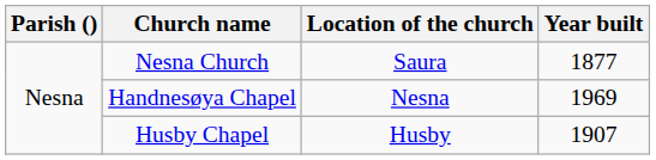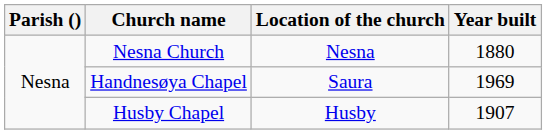 <table class="wikitable" style="text-align:center">
 <tr>
 <th>Parish ()</th>
 <th>Church name</th>
 <th>Location of the church</th>
 <th>Year built</th>
 </tr>
 <tr>
 <td rowspan="3">Nesna</td>
 <td><a href='#'>Nesna Church</a></td>
-<td><a href='#'>Saura</a></td>
-<td>1877</td>
+<td><a href='#'>Nesna</a></td>
+<td>1880</td>
 </tr>
 <tr>
 <td><a href='#'>Handnesøya Chapel</a></td>
-<td><a href='#'>Nesna</a></td>
+<td><a href='#'>Saura</a></td>
 <td>1969</td>
 </tr>
 <tr>
 <td><a href='#'>Husby Chapel</a></td>
 <td><a href='#'>Husby</a></td>
 <td>1907</td>
 </tr>
 </table>
